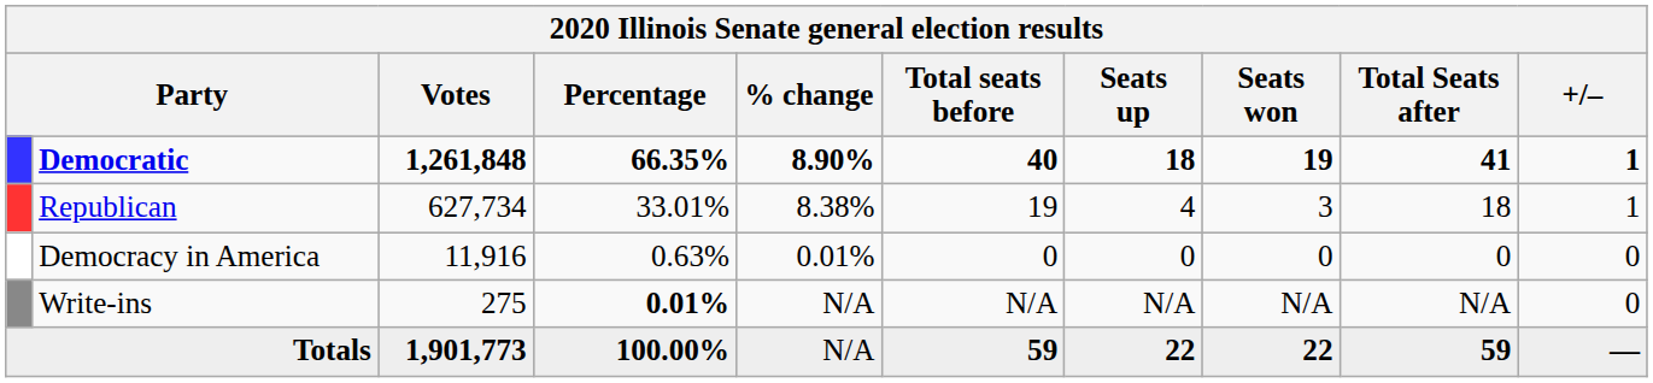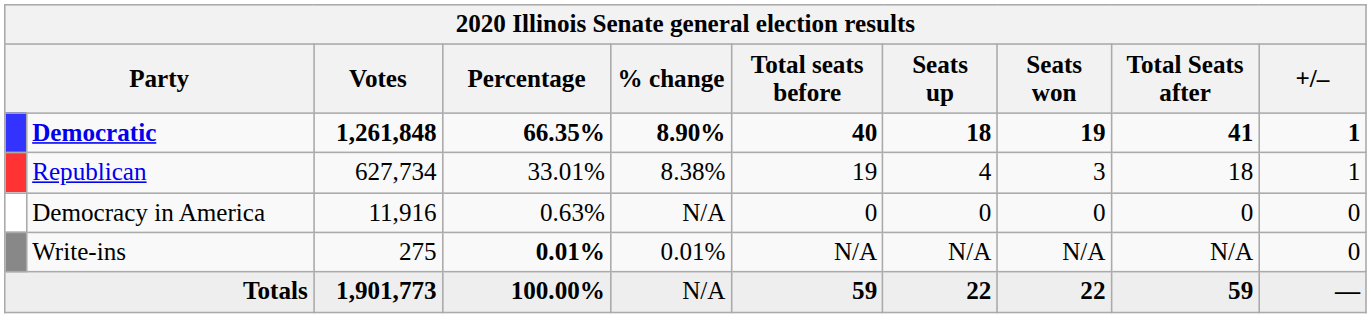 <table class="wikitable">
 <tr>
 <th colspan="10">2020 Illinois Senate general election results</th>
 </tr>
 <tr style="text-align:center">
 <th colspan=2 style="width: 15em">Party</th>
 <th style="width: 5em">Votes</th>
 <th style="width: 7em">Percentage</th>
 <th style="width: 5em">% change</th>
 <th style="width: 7em">Total seats before</th>
 <th style="width: 5em">Seats<br>up</th>
 <th style="width: 5em">Seats<br>won</th>
 <th style="width: 7em">Total Seats<br>after</th>
 <th style="width: 5em">+/–</th>
 </tr>
 <tr>
 <th style="background:#33f; width:3px;"></th>
 <td style="width: 130px" ><strong><a href='#'>Democratic</a></strong></td>
 <td align="right" ><strong>1,261,848</strong></td>
 <td align="right" ><strong>66.35%</strong></td>
 <td align="right" ><strong>8.90%</strong></td>
 <td align="right" ><strong>40</strong></td>
 <td align="right" ><strong>18</strong></td>
 <td align="right" ><strong>19</strong></td>
 <td align="right" ><strong>41</strong></td>
 <td align="right" ><strong>1</strong></td>
 </tr>
 <tr>
 <th style="background:#f33; width:3px;"></th>
 <td style="width: 130px"><a href='#'>Republican</a></td>
 <td align="right">627,734</td>
 <td align="right">33.01%</td>
 <td align="right">8.38%</td>
 <td style="text-align:right;">19</td>
 <td style="text-align:right;">4</td>
 <td style="text-align:right;">3</td>
 <td style="text-align:right;">18</td>
 <td style="text-align:right;">1</td>
 </tr>
 <tr>
 <th style="background:white; width:3px;"></th>
 <td style="width: 134px">Democracy in America</td>
 <td align="right">11,916</td>
 <td align="right">0.63%</td>
-<td align="right">0.01%</td>
+<td align="right">N/A</td>
 <td style="text-align:right;">0</td>
 <td style="text-align:right;">0</td>
 <td style="text-align:right;">0</td>
 <td style="text-align:right;">0</td>
 <td style="text-align:right;"> 0</td>
 </tr>
 <tr>
 <th style="background:#888; width:3px;"></th>
 <td style="width: 130px">Write-ins</td>
 <td align="right">275</td>
 <td align="right"><strong>0.01%</strong></td>
-<td align="right">N/A</td>
+<td align="right">0.01%</td>
 <td style="text-align:right;">N/A</td>
 <td style="text-align:right;">N/A</td>
 <td style="text-align:right;">N/A</td>
 <td style="text-align:right;">N/A</td>
 <td style="text-align:right;"> 0</td>
 </tr>
 <tr style="background:#eee; text-align:right;">
 <td colspan="2"><strong>Totals</strong></td>
 <td><strong>1,901,773</strong></td>
 <td><strong>100.00%</strong></td>
 <td>N/A</td>
 <td><strong>59</strong></td>
 <td><strong>22</strong></td>
 <td><strong>22</strong></td>
 <td><strong>59</strong></td>
 <td><strong>—</strong></td>
 </tr>
 </table>
